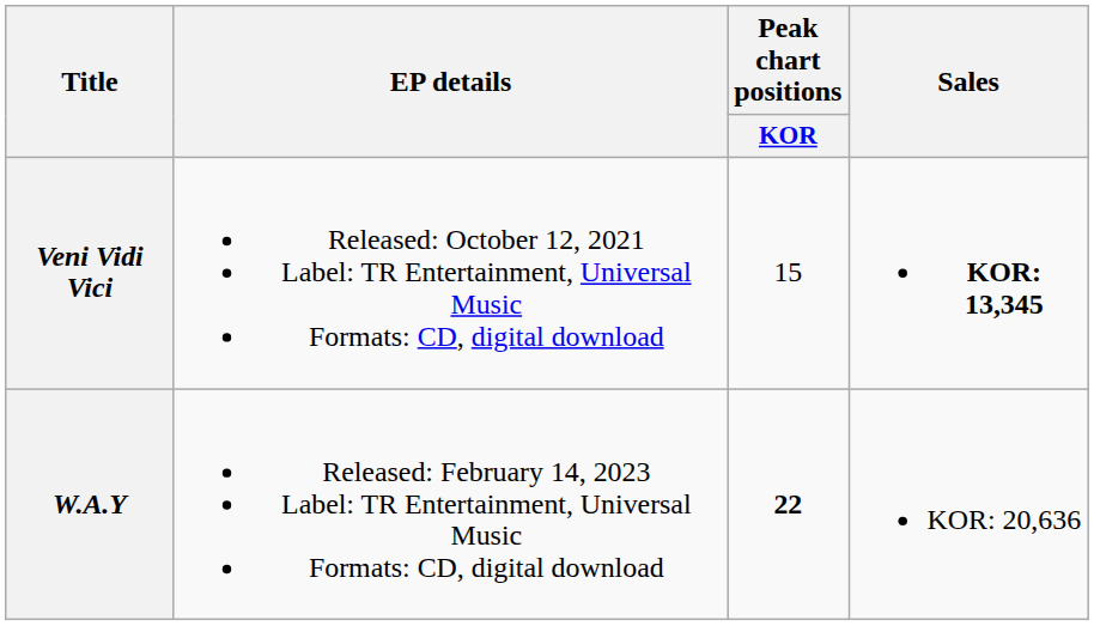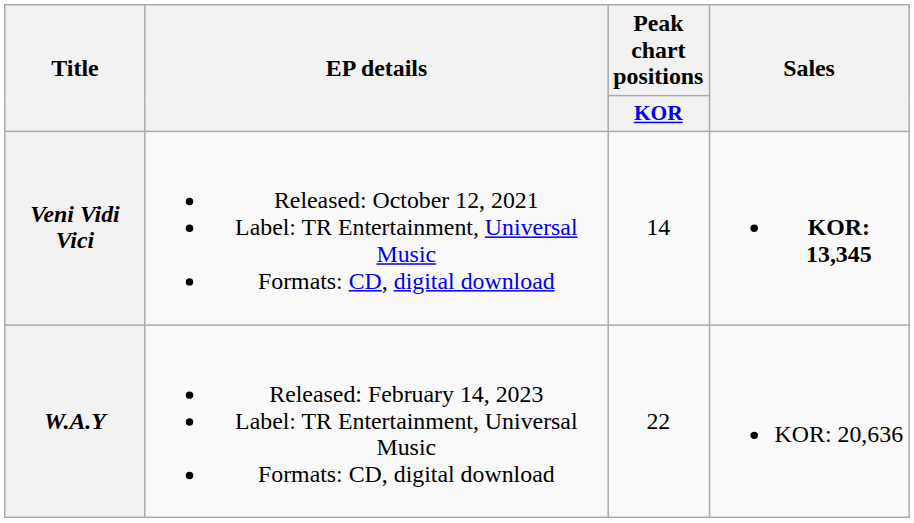 <table class="wikitable plainrowheaders" style="text-align:center">
 <tr>
 <th scope="col" rowspan="2">Title</th>
 <th scope="col" rowspan="2">EP details</th>
 <th scope="col">Peak chart positions</th>
 <th scope="col" rowspan="2">Sales</th>
 </tr>
 <tr>
 <th scope="col" style="font-size:90%; width:3em"><a href='#'>KOR</a><br></th>
 </tr>
 <tr>
 <th scope="row"><em>Veni Vidi Vici</em></th>
 <td><br><ul><li>Released: October 12, 2021</li><li>Label: TR Entertainment, <a href='#'>Universal Music</a></li><li>Formats: <a href='#'>CD</a>, <a href='#'>digital download</a></li></ul></td>
-<td>15</td>
+<td>14</td>
 <td><strong><br><ul><li>KOR: 13,345</li></ul></strong></td>
 </tr>
 <tr>
 <th scope="row"><em>W.A.Y</em></th>
 <td><br><ul><li>Released: February 14, 2023</li><li>Label: TR Entertainment, Universal Music</li><li>Formats: CD, digital download</li></ul></td>
-<td><strong>22</strong></td>
+<td>22</td>
 <td><br><ul><li>KOR: 20,636</li></ul></td>
 </tr>
 </table>
